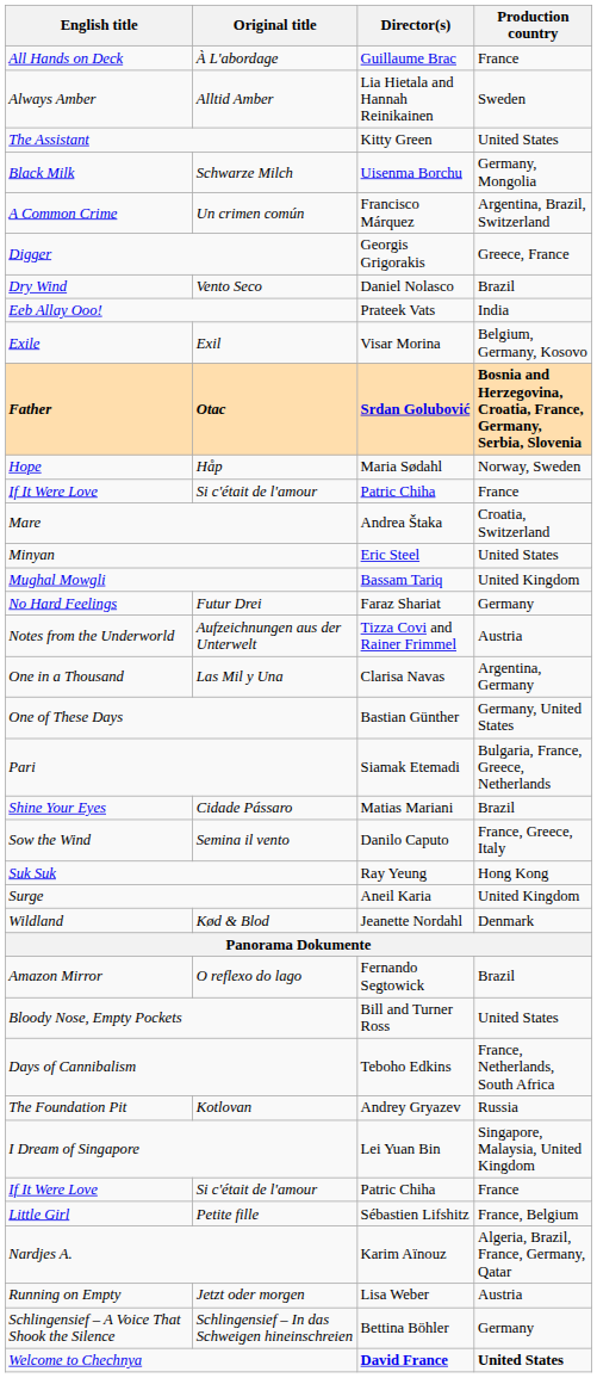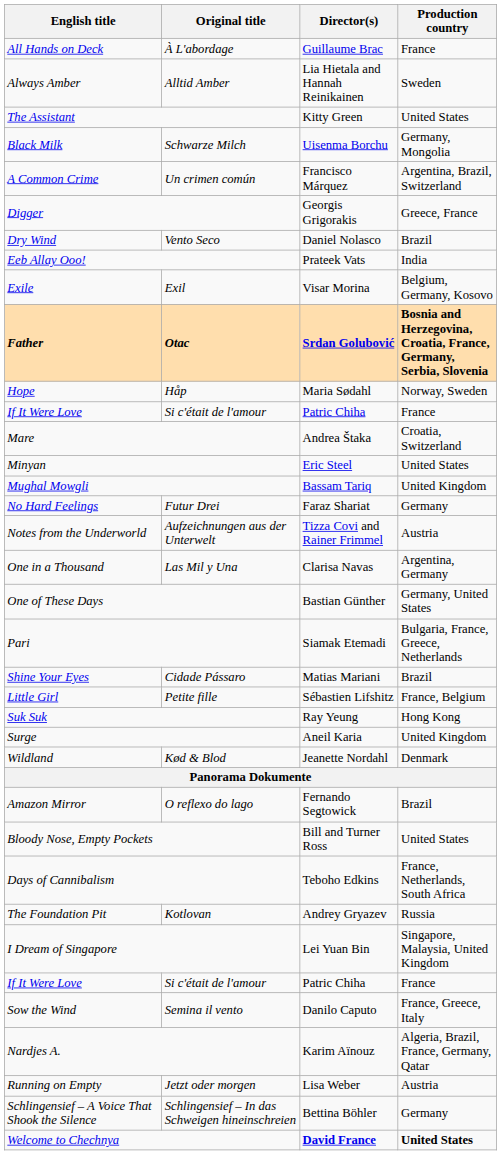 <table class="wikitable" width="100%" cellpadding="5">
 <tr>
 <th scope="col" width="32%">English title</th>
 <th scope="col" width="28%">Original title</th>
 <th scope="col" width="20%">Director(s)</th>
 <th scope="col" width="20%">Production country</th>
 </tr>
 <tr>
 <td><em><a href='#'>All Hands on Deck</a></em></td>
 <td><em>À L'abordage</em></td>
 <td><a href='#'>Guillaume Brac</a></td>
 <td>France</td>
 </tr>
 <tr>
 <td><em>Always Amber</em></td>
 <td><em>Alltid Amber</em></td>
 <td>Lia Hietala and Hannah Reinikainen</td>
 <td>Sweden</td>
 </tr>
 <tr>
 <td colspan="2"><em><a href='#'>The Assistant</a></em></td>
 <td>Kitty Green</td>
 <td>United States</td>
 </tr>
 <tr>
 <td><em><a href='#'>Black Milk</a></em></td>
 <td><em>Schwarze Milch</em></td>
 <td><a href='#'>Uisenma Borchu</a></td>
 <td>Germany, Mongolia</td>
 </tr>
 <tr>
 <td><em><a href='#'>A Common Crime</a></em></td>
 <td><em>Un crimen común</em></td>
 <td>Francisco Márquez</td>
 <td>Argentina, Brazil, Switzerland</td>
 </tr>
 <tr>
 <td colspan="2"><em><a href='#'>Digger</a></em></td>
 <td>Georgis Grigorakis</td>
 <td>Greece, France</td>
 </tr>
 <tr>
 <td><em><a href='#'>Dry Wind</a></em></td>
 <td><em>Vento Seco</em></td>
 <td>Daniel Nolasco</td>
 <td>Brazil</td>
 </tr>
 <tr>
 <td colspan="2"><em><a href='#'>Eeb Allay Ooo!</a></em></td>
 <td>Prateek Vats</td>
 <td>India</td>
 </tr>
 <tr>
 <td><em><a href='#'>Exile</a></em></td>
 <td><em>Exil</em></td>
 <td>Visar Morina</td>
 <td>Belgium, Germany, Kosovo</td>
 </tr>
 <tr style="background:#FFDEAD;">
 <td><strong><em>Father</em></strong></td>
 <td><strong><em>Otac</em></strong></td>
 <td><strong><a href='#'>Srdan Golubović</a></strong></td>
 <td><strong>Bosnia and Herzegovina, Croatia, France, Germany, Serbia, Slovenia</strong></td>
 </tr>
 <tr>
 <td><em><a href='#'>Hope</a></em></td>
 <td><em>Håp</em></td>
 <td>Maria Sødahl</td>
 <td>Norway, Sweden</td>
 </tr>
 <tr>
 <td><em><a href='#'>If It Were Love</a></em></td>
 <td><em>Si c'était de l'amour</em></td>
 <td><a href='#'>Patric Chiha</a></td>
 <td>France</td>
 </tr>
 <tr>
 <td colspan="2"><em>Mare</em></td>
 <td>Andrea Štaka</td>
 <td>Croatia, Switzerland</td>
 </tr>
 <tr>
 <td colspan="2"><em>Minyan</em></td>
 <td><a href='#'>Eric Steel</a></td>
 <td>United States</td>
 </tr>
 <tr>
 <td colspan="2"><em><a href='#'>Mughal Mowgli</a></em></td>
 <td><a href='#'>Bassam Tariq</a></td>
 <td>United Kingdom</td>
 </tr>
 <tr>
 <td><em><a href='#'>No Hard Feelings</a></em></td>
 <td><em>Futur Drei</em></td>
 <td>Faraz Shariat</td>
 <td>Germany</td>
 </tr>
 <tr>
 <td><em>Notes from the Underworld</em></td>
 <td><em>Aufzeichnungen aus der Unterwelt</em></td>
 <td><a href='#'>Tizza Covi</a> and <a href='#'>Rainer Frimmel</a></td>
 <td>Austria</td>
 </tr>
 <tr>
 <td><em>One in a Thousand</em></td>
 <td><em>Las Mil y Una</em></td>
 <td>Clarisa Navas</td>
 <td>Argentina, Germany</td>
 </tr>
 <tr>
 <td colspan="2"><em>One of These Days</em></td>
 <td>Bastian Günther</td>
 <td>Germany, United States</td>
 </tr>
 <tr>
 <td colspan="2"><em>Pari</em></td>
 <td>Siamak Etemadi</td>
 <td>Bulgaria, France, Greece, Netherlands</td>
 </tr>
 <tr>
 <td><em><a href='#'>Shine Your Eyes</a></em></td>
 <td><em>Cidade Pássaro</em></td>
 <td>Matias Mariani</td>
 <td>Brazil</td>
 </tr>
 <tr>
-<td><em>Sow the Wind</em></td>
-<td><em>Semina il vento</em></td>
-<td>Danilo Caputo</td>
-<td>France, Greece, Italy</td>
+<td><em><a href='#'>Little Girl</a></em></td>
+<td><em>Petite fille</em></td>
+<td>Sébastien Lifshitz</td>
+<td>France, Belgium</td>
 </tr>
 <tr>
 <td colspan="2"><em><a href='#'>Suk Suk</a></em></td>
 <td>Ray Yeung</td>
 <td>Hong Kong</td>
 </tr>
 <tr>
 <td colspan="2"><em>Surge</em></td>
 <td>Aneil Karia</td>
 <td>United Kingdom</td>
 </tr>
 <tr>
 <td><em>Wildland</em></td>
 <td><em>Kød & Blod</em></td>
 <td>Jeanette Nordahl</td>
 <td>Denmark</td>
 </tr>
 <tr>
 <th colspan="4">Panorama Dokumente</th>
 </tr>
 <tr>
 <td><em>Amazon Mirror</em></td>
 <td><em>O reflexo do lago</em></td>
 <td>Fernando Segtowick</td>
 <td>Brazil</td>
 </tr>
 <tr>
 <td colspan="2"><em>Bloody Nose, Empty Pockets</em></td>
 <td>Bill and Turner Ross</td>
 <td>United States</td>
 </tr>
 <tr>
 <td colspan="2"><em>Days of Cannibalism</em></td>
 <td>Teboho Edkins</td>
 <td>France, Netherlands, South Africa</td>
 </tr>
 <tr>
 <td><em>The Foundation Pit</em></td>
 <td><em>Kotlovan</em></td>
 <td>Andrey Gryazev</td>
 <td>Russia</td>
 </tr>
 <tr>
 <td colspan="2"><em>I Dream of Singapore</em></td>
 <td>Lei Yuan Bin</td>
 <td>Singapore, Malaysia, United Kingdom</td>
 </tr>
 <tr>
 <td><em><a href='#'>If It Were Love</a></em></td>
 <td><em>Si c'était de l'amour</em></td>
 <td>Patric Chiha</td>
 <td>France</td>
 </tr>
 <tr>
-<td><em><a href='#'>Little Girl</a></em></td>
-<td><em>Petite fille</em></td>
-<td>Sébastien Lifshitz</td>
-<td>France, Belgium</td>
+<td><em>Sow the Wind</em></td>
+<td><em>Semina il vento</em></td>
+<td>Danilo Caputo</td>
+<td>France, Greece, Italy</td>
 </tr>
 <tr>
 <td colspan="2"><em>Nardjes A.</em></td>
 <td>Karim Aïnouz</td>
 <td>Algeria, Brazil, France, Germany, Qatar</td>
 </tr>
 <tr>
 <td><em>Running on Empty</em></td>
 <td><em>Jetzt oder morgen</em></td>
 <td>Lisa Weber</td>
 <td>Austria</td>
 </tr>
 <tr>
 <td><em>Schlingensief – A Voice That Shook the Silence</em></td>
 <td><em>Schlingensief – In das Schweigen hineinschreien</em></td>
 <td>Bettina Böhler</td>
 <td>Germany</td>
 </tr>
 <tr>
 <td colspan="2"><em><a href='#'>Welcome to Chechnya</a></em></td>
 <td><a href='#'><strong>David France</strong></a></td>
 <td><strong>United States</strong></td>
 </tr>
 </table>
